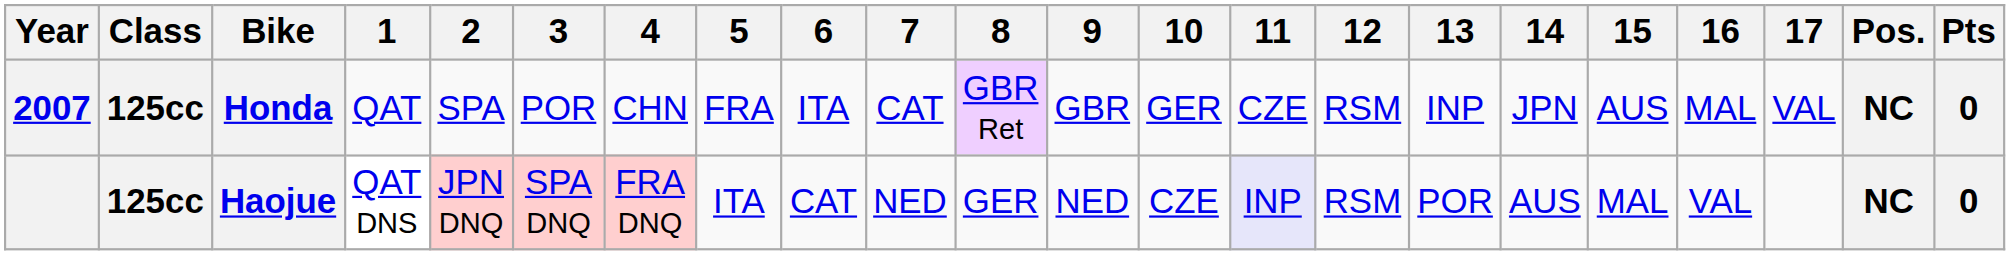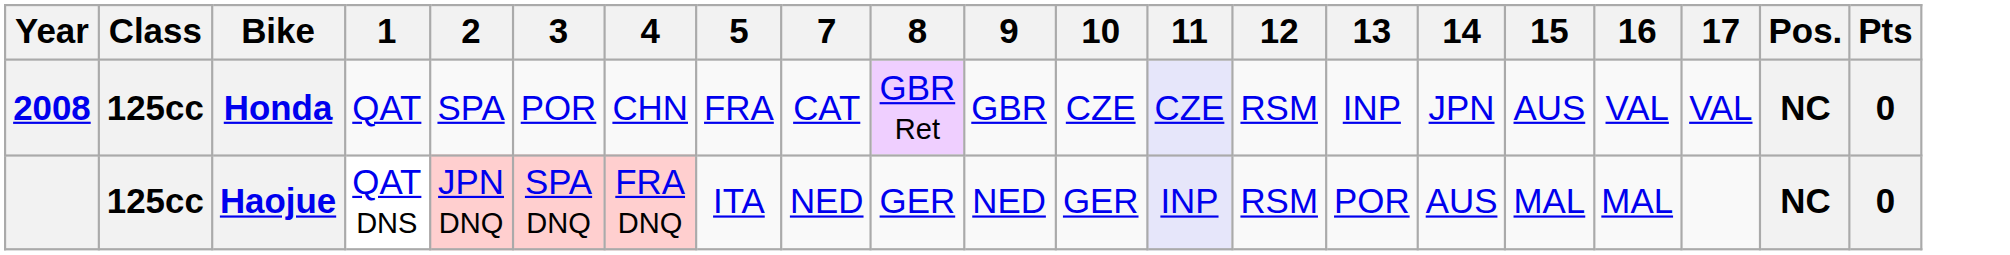 <table class="wikitable" style="text-align:center">
 <tr>
 <th>Year</th>
 <th>Class</th>
 <th>Bike</th>
 <th>1</th>
 <th>2</th>
 <th>3</th>
 <th>4</th>
 <th>5</th>
-<th>6</th>
 <th>7</th>
 <th>8</th>
 <th>9</th>
 <th>10</th>
 <th>11</th>
 <th>12</th>
 <th>13</th>
 <th>14</th>
 <th>15</th>
 <th>16</th>
 <th>17</th>
 <th>Pos.</th>
 <th>Pts</th>
 </tr>
 <tr>
-<th><a href='#'>2007</a></th>
+<th><a href='#'>2008</a></th>
 <th>125cc</th>
 <th><a href='#'>Honda</a></th>
 <td><a href='#'>QAT</a></td>
 <td><a href='#'>SPA</a></td>
 <td><a href='#'>POR</a></td>
 <td><a href='#'>CHN</a></td>
 <td><a href='#'>FRA</a></td>
-<td><a href='#'>ITA</a></td>
 <td><a href='#'>CAT</a></td>
 <td style="background:#EFCFFF;"><a href='#'>GBR</a><br><small>Ret</small></td>
 <td><a href='#'>GBR</a></td>
-<td><a href='#'>GER</a></td>
 <td><a href='#'>CZE</a></td>
+<td style="background: lavender;"><a href='#'>CZE</a></td>
 <td><a href='#'>RSM</a></td>
 <td><a href='#'>INP</a></td>
 <td><a href='#'>JPN</a></td>
 <td><a href='#'>AUS</a></td>
-<td><a href='#'>MAL</a></td>
+<td><a href='#'>VAL</a></td>
 <td><a href='#'>VAL</a></td>
 <th>NC</th>
 <th>0</th>
 </tr>
 <tr>
 <th></th>
 <th>125cc</th>
 <th><a href='#'>Haojue</a></th>
 <td style="background:#FFFFFF;"><a href='#'>QAT</a><br><small>DNS</small></td>
 <td style="background:#FFCFCF;"><a href='#'>JPN</a><br><small>DNQ</small></td>
 <td style="background:#FFCFCF;"><a href='#'>SPA</a><br><small>DNQ</small></td>
 <td style="background:#FFCFCF;"><a href='#'>FRA</a><br><small>DNQ</small></td>
 <td><a href='#'>ITA</a></td>
-<td><a href='#'>CAT</a></td>
 <td><a href='#'>NED</a></td>
 <td><a href='#'>GER</a></td>
 <td><a href='#'>NED</a></td>
-<td><a href='#'>CZE</a></td>
+<td><a href='#'>GER</a></td>
 <td style="background: lavender;"><a href='#'>INP</a></td>
 <td><a href='#'>RSM</a></td>
 <td><a href='#'>POR</a></td>
 <td><a href='#'>AUS</a></td>
 <td><a href='#'>MAL</a></td>
-<td><a href='#'>VAL</a></td>
+<td><a href='#'>MAL</a></td>
 <td></td>
 <th>NC</th>
 <th>0</th>
 </tr>
 </table>
